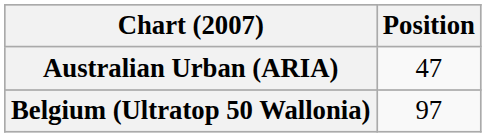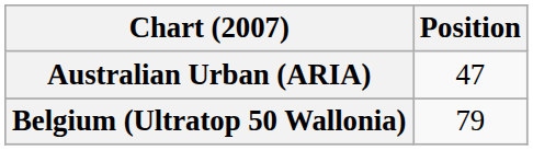 <table class="wikitable plainrowheaders">
 <tr>
 <th>Chart (2007)</th>
 <th>Position</th>
 </tr>
 <tr>
 <th scope="row">Australian Urban (ARIA)</th>
 <td align="center">47</td>
 </tr>
 <tr>
 <th scope="row">Belgium (Ultratop 50 Wallonia)</th>
-<td align="center">97</td>
+<td align="center">79</td>
 </tr>
 </table>
